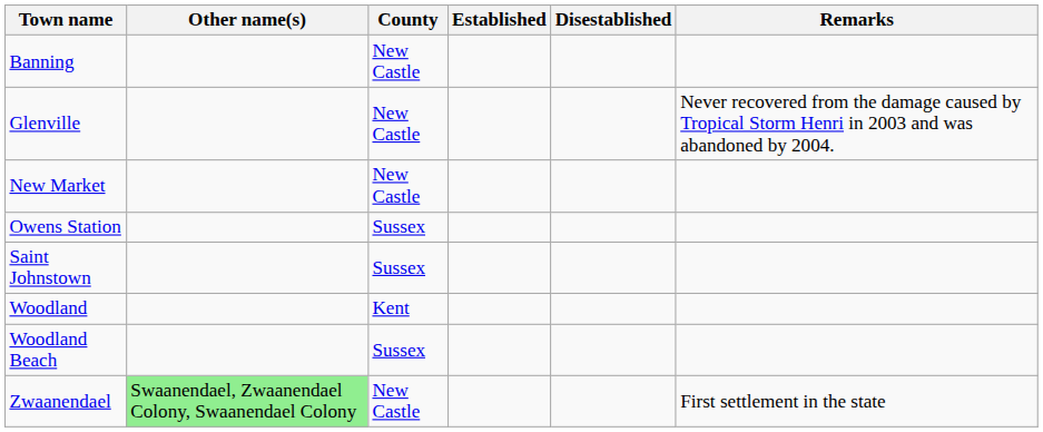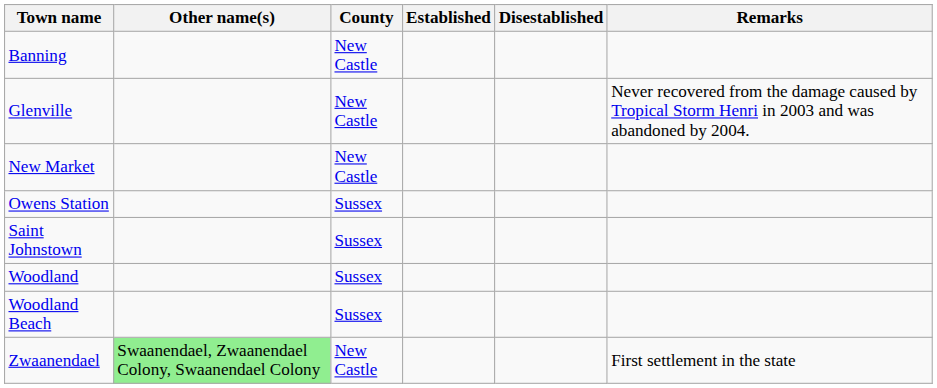 <table class="wikitable sortable">
 <tr>
 <th width="*">Town name</th>
 <th width="*">Other name(s)</th>
 <th width="*">County</th>
 <th width="*">Established</th>
 <th width="*">Disestablished</th>
 <th width="*" class="unsortable">Remarks</th>
 </tr>
 <tr>
 <td><a href='#'>Banning</a></td>
 <td></td>
 <td><a href='#'>New Castle</a></td>
 <td></td>
 <td></td>
 <td></td>
 </tr>
 <tr>
 <td><a href='#'>Glenville</a></td>
 <td></td>
 <td><a href='#'>New Castle</a></td>
 <td></td>
 <td></td>
 <td>Never recovered from the damage caused by <a href='#'>Tropical Storm Henri</a> in 2003 and was abandoned by 2004.</td>
 </tr>
 <tr>
 <td><a href='#'>New Market</a></td>
 <td></td>
 <td><a href='#'>New Castle</a></td>
 <td></td>
 <td></td>
 <td></td>
 </tr>
 <tr>
 <td><a href='#'>Owens Station</a></td>
 <td></td>
 <td><a href='#'>Sussex</a></td>
 <td></td>
 <td></td>
 <td></td>
 </tr>
 <tr>
 <td><a href='#'>Saint Johnstown</a></td>
 <td></td>
 <td><a href='#'>Sussex</a></td>
 <td></td>
 <td></td>
 <td></td>
 </tr>
 <tr>
 <td><a href='#'>Woodland</a></td>
 <td></td>
-<td><a href='#'>Kent</a></td>
+<td><a href='#'>Sussex</a></td>
 <td></td>
 <td></td>
 <td></td>
 </tr>
 <tr>
 <td><a href='#'>Woodland Beach</a></td>
 <td></td>
 <td><a href='#'>Sussex</a></td>
 <td></td>
 <td></td>
 <td></td>
 </tr>
 <tr>
 <td><a href='#'>Zwaanendael</a></td>
 <td style="background: lightgreen;">Swaanendael, Zwaanendael Colony, Swaanendael Colony</td>
 <td><a href='#'>New Castle</a></td>
 <td></td>
 <td></td>
 <td>First settlement in the state</td>
 </tr>
 </table>
